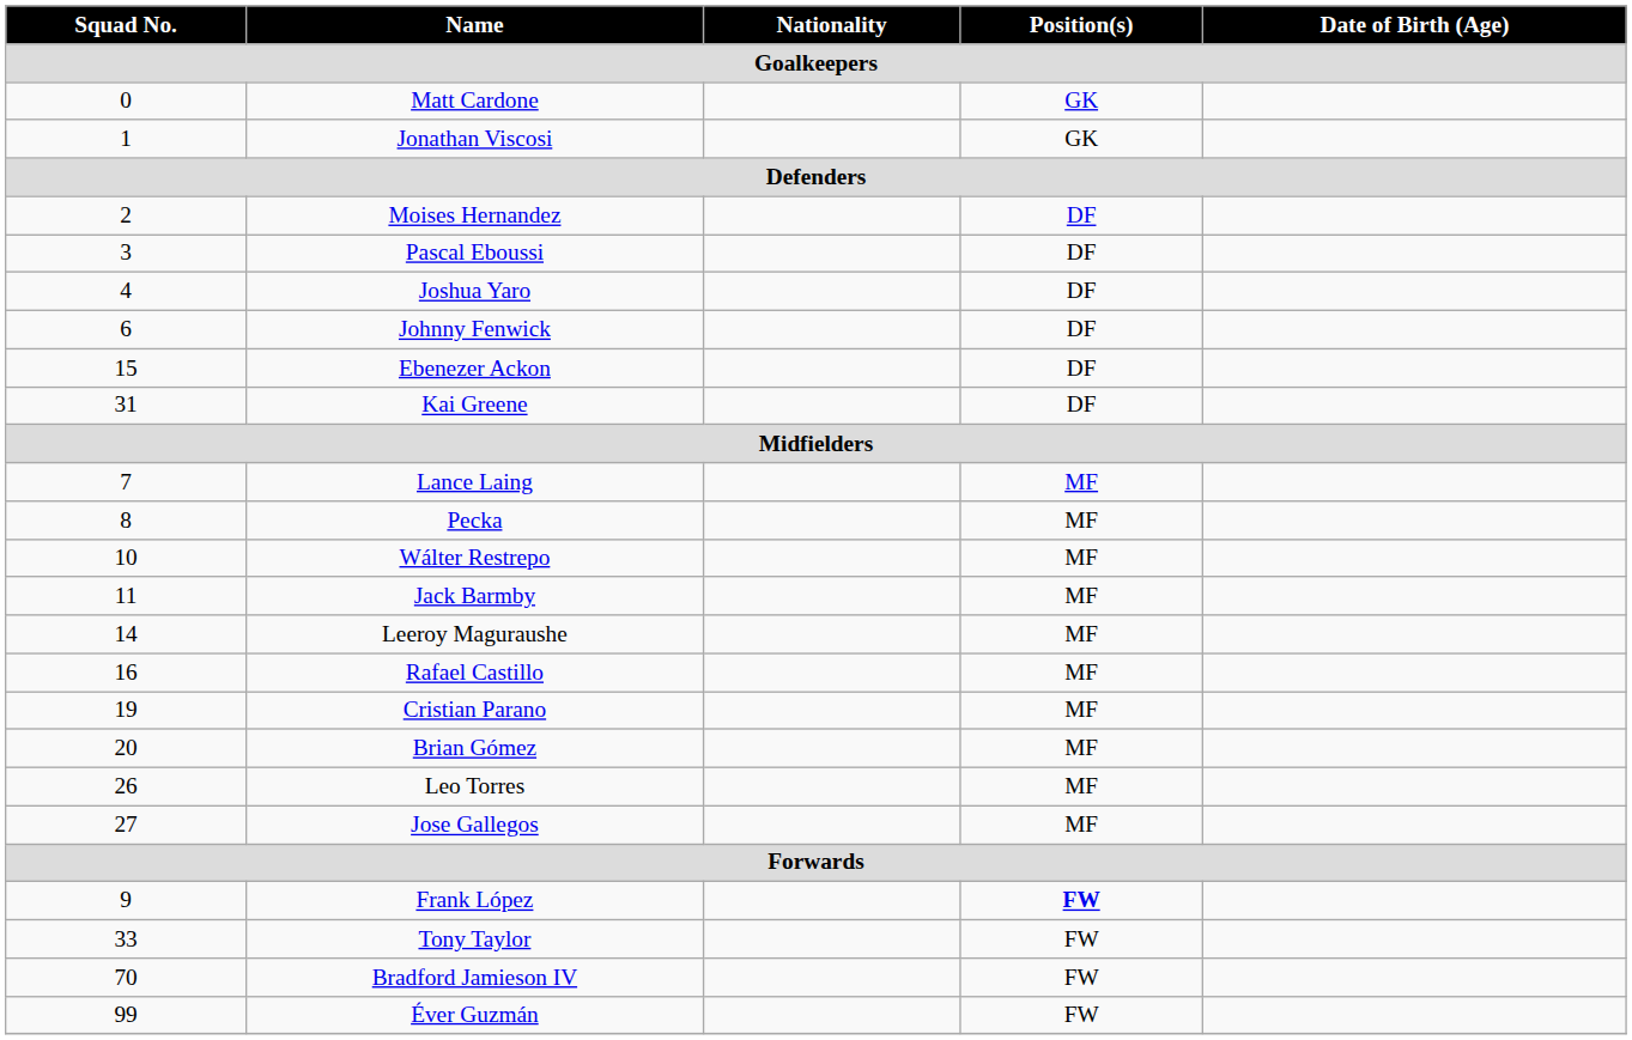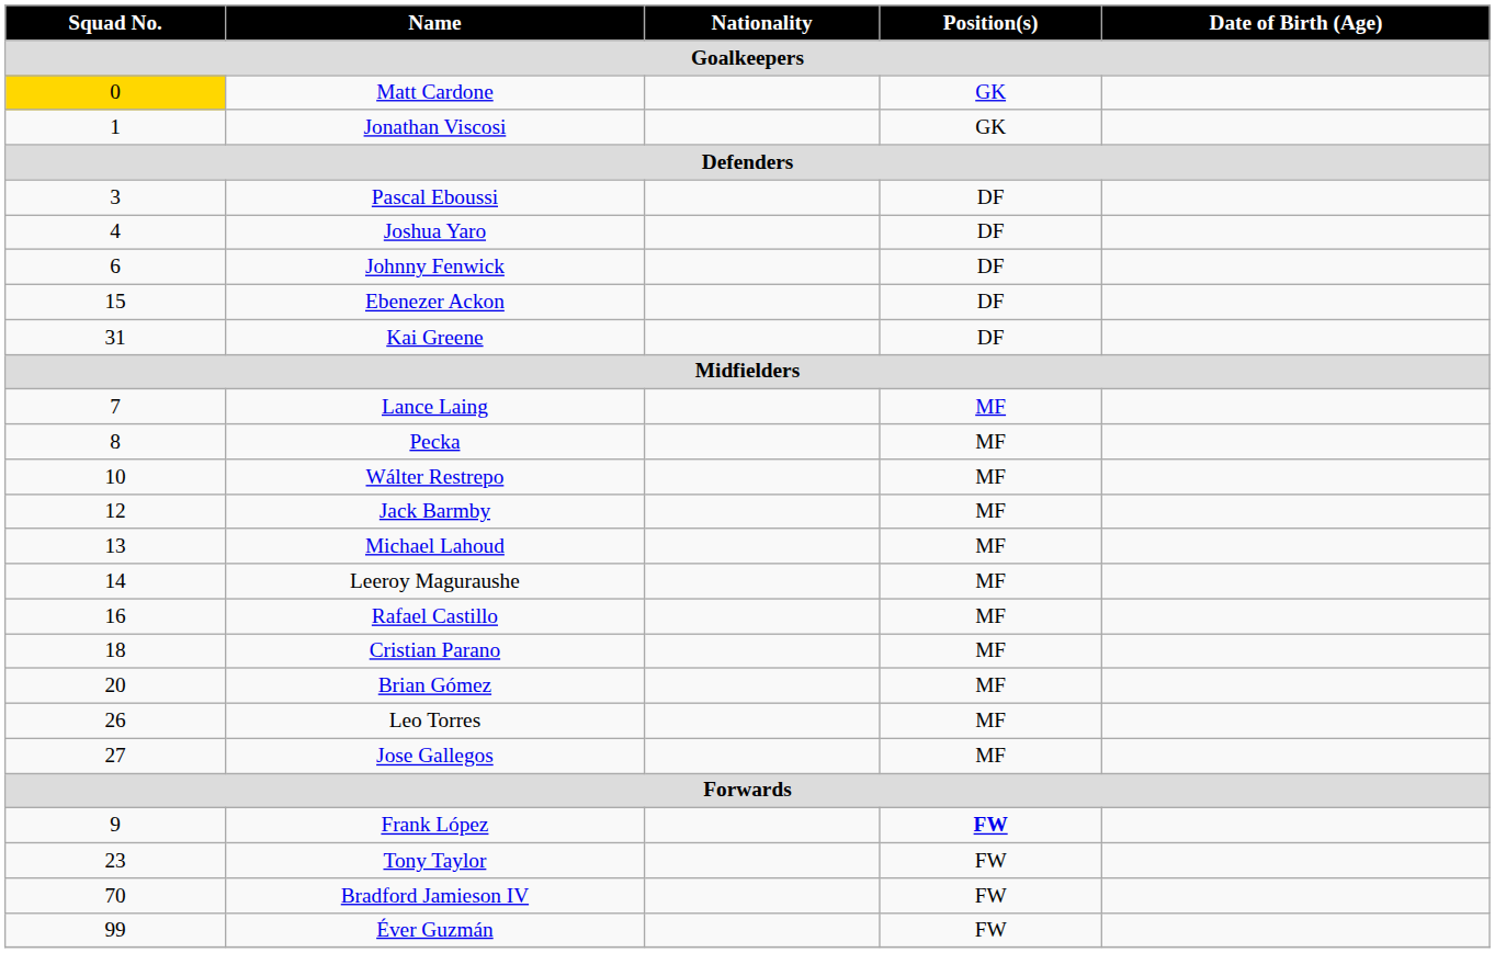 <table class="wikitable" style="text-align:center; font-size:90%; width:80%;">
 <tr>
 <th style="background:#000000; color:white; text-align:center;">Squad No.</th>
 <th style="background:#000000; color:white; text-align:center;">Name</th>
 <th style="background:#000000; color:white; text-align:center;">Nationality</th>
 <th style="background:#000000; color:white; text-align:center;">Position(s)</th>
 <th style="background:#000000; color:white; text-align:center;">Date of Birth (Age)</th>
 </tr>
 <tr>
 <th colspan="5" style="background:#dcdcdc; text-align:center">Goalkeepers</th>
 </tr>
 <tr>
-<td>0</td>
+<td style="background: gold;">0</td>
 <td><a href='#'>Matt Cardone</a></td>
 <td></td>
 <td><a href='#'>GK</a></td>
 <td></td>
 </tr>
 <tr>
 <td>1</td>
 <td><a href='#'>Jonathan Viscosi</a></td>
 <td></td>
 <td>GK</td>
 <td></td>
 </tr>
 <tr>
 <th colspan="5" style="background:#dcdcdc; text-align:center">Defenders</th>
-</tr>
-<tr>
-<td>2</td>
-<td><a href='#'>Moises Hernandez</a></td>
-<td></td>
-<td><a href='#'>DF</a></td>
-<td></td>
 </tr>
 <tr>
 <td>3</td>
 <td><a href='#'>Pascal Eboussi</a></td>
 <td></td>
 <td>DF</td>
 <td></td>
 </tr>
 <tr>
 <td>4</td>
 <td><a href='#'>Joshua Yaro</a></td>
 <td></td>
 <td>DF</td>
 <td></td>
 </tr>
 <tr>
 <td>6</td>
 <td><a href='#'>Johnny Fenwick</a></td>
 <td></td>
 <td>DF</td>
 <td></td>
 </tr>
 <tr>
 <td>15</td>
 <td><a href='#'>Ebenezer Ackon</a></td>
 <td></td>
 <td>DF</td>
 <td></td>
 </tr>
 <tr>
 <td>31</td>
 <td><a href='#'>Kai Greene</a></td>
 <td></td>
 <td>DF</td>
 <td></td>
 </tr>
 <tr>
 <th colspan="5" style="background:#dcdcdc; text-align:center">Midfielders</th>
 </tr>
 <tr>
 <td>7</td>
 <td><a href='#'>Lance Laing</a></td>
 <td></td>
 <td><a href='#'>MF</a></td>
 <td></td>
 </tr>
 <tr>
 <td>8</td>
 <td><a href='#'>Pecka</a></td>
 <td></td>
 <td>MF</td>
 <td></td>
 </tr>
 <tr>
 <td>10</td>
 <td><a href='#'>Wálter Restrepo</a></td>
 <td></td>
 <td>MF</td>
 <td></td>
 </tr>
 <tr>
-<td>11</td>
+<td>12</td>
 <td><a href='#'>Jack Barmby</a></td>
+<td></td>
+<td>MF</td>
+<td></td>
+</tr>
+<tr>
+<td>13</td>
+<td><a href='#'>Michael Lahoud</a></td>
 <td></td>
 <td>MF</td>
 <td></td>
 </tr>
 <tr>
 <td>14</td>
 <td>Leeroy Maguraushe</td>
 <td></td>
 <td>MF</td>
 <td></td>
 </tr>
 <tr>
 <td>16</td>
 <td><a href='#'>Rafael Castillo</a></td>
 <td></td>
 <td>MF</td>
 <td></td>
 </tr>
 <tr>
-<td>19</td>
+<td>18</td>
 <td><a href='#'>Cristian Parano</a></td>
 <td></td>
 <td>MF</td>
 <td></td>
 </tr>
 <tr>
 <td>20</td>
 <td><a href='#'>Brian Gómez</a></td>
 <td></td>
 <td>MF</td>
 <td></td>
 </tr>
 <tr>
 <td>26</td>
 <td>Leo Torres</td>
 <td></td>
 <td>MF</td>
 <td></td>
 </tr>
 <tr>
 <td>27</td>
 <td><a href='#'>Jose Gallegos</a></td>
 <td></td>
 <td>MF</td>
 <td></td>
 </tr>
 <tr>
 <th colspan="5" style="background:#dcdcdc; text-align:center">Forwards</th>
 </tr>
 <tr>
 <td>9</td>
 <td><a href='#'>Frank López</a></td>
 <td></td>
 <td><strong><a href='#'>FW</a></strong></td>
 <td></td>
 </tr>
 <tr>
-<td>33</td>
+<td>23</td>
 <td><a href='#'>Tony Taylor</a></td>
 <td></td>
 <td>FW</td>
 <td></td>
 </tr>
 <tr>
 <td>70</td>
 <td><a href='#'>Bradford Jamieson IV</a></td>
 <td></td>
 <td>FW</td>
 <td></td>
 </tr>
 <tr>
 <td>99</td>
 <td><a href='#'>Éver Guzmán</a></td>
 <td></td>
 <td>FW</td>
 <td></td>
 </tr>
 <tr>
 </tr>
 </table>
